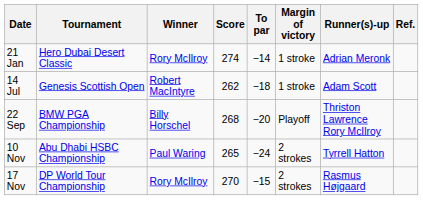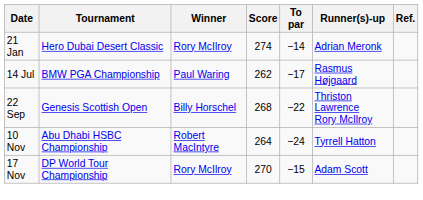 <table class=wikitable style="font-size:95%">
 <tr>
 <th>Date</th>
 <th>Tournament</th>
 <th>Winner</th>
 <th>Score</th>
 <th>To par</th>
-<th>Margin of<br>victory</th>
 <th>Runner(s)-up</th>
 <th>Ref.</th>
 </tr>
 <tr>
 <td>21 Jan</td>
 <td><a href='#'>Hero Dubai Desert Classic</a></td>
 <td> <a href='#'>Rory McIlroy</a></td>
 <td align=center>274</td>
 <td align=center>−14</td>
-<td>1 stroke</td>
 <td> <a href='#'>Adrian Meronk</a></td>
 <td></td>
 </tr>
 <tr>
 <td>14 Jul</td>
-<td><a href='#'>Genesis Scottish Open</a></td>
-<td> <a href='#'>Robert MacIntyre</a></td>
+<td><a href='#'>BMW PGA Championship</a></td>
+<td> <a href='#'>Paul Waring</a></td>
 <td align=center>262</td>
-<td align=center>−18</td>
-<td>1 stroke</td>
-<td> <a href='#'>Adam Scott</a></td>
+<td align=center>−17</td>
+<td> <a href='#'>Rasmus Højgaard</a></td>
 <td></td>
 </tr>
 <tr>
 <td>22 Sep</td>
-<td><a href='#'>BMW PGA Championship</a></td>
+<td><a href='#'>Genesis Scottish Open</a></td>
 <td> <a href='#'>Billy Horschel</a></td>
 <td align=center>268</td>
-<td align=center>−20</td>
-<td>Playoff</td>
+<td align=center>−22</td>
 <td> <a href='#'>Thriston Lawrence</a><br> <a href='#'>Rory McIlroy</a></td>
 <td></td>
 </tr>
 <tr>
 <td>10 Nov</td>
 <td><a href='#'>Abu Dhabi HSBC Championship</a></td>
-<td> <a href='#'>Paul Waring</a></td>
-<td align=center>265</td>
+<td> <a href='#'>Robert MacIntyre</a></td>
+<td align=center>264</td>
 <td align=center>−24</td>
-<td>2 strokes</td>
 <td> <a href='#'>Tyrrell Hatton</a></td>
 <td></td>
 </tr>
 <tr>
 <td>17 Nov</td>
 <td><a href='#'>DP World Tour Championship</a></td>
 <td> <a href='#'>Rory McIlroy</a></td>
 <td align=center>270</td>
 <td align=center>−15</td>
-<td>2 strokes</td>
-<td> <a href='#'>Rasmus Højgaard</a></td>
+<td> <a href='#'>Adam Scott</a></td>
 <td></td>
 </tr>
 </table>
